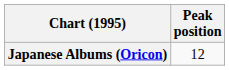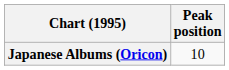 <table class="wikitable plainrowheaders" style="text-align:center;" border="1">
 <tr>
 <th scope="col">Chart (1995)</th>
 <th scope="col">Peak<br>position</th>
 </tr>
 <tr>
 <th scope="row">Japanese Albums (<a href='#'>Oricon</a>)</th>
-<td>12</td>
+<td>10</td>
 </tr>
 </table>
